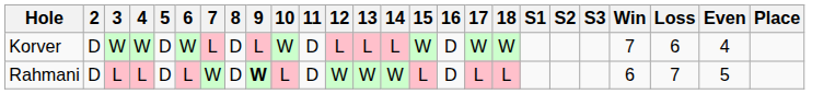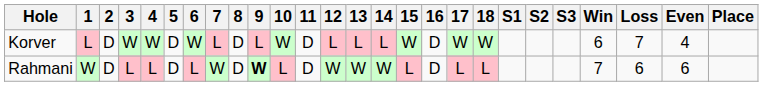 <table class="wikitable" style="text-align:center">
 <tr>
 <th>Hole</th>
+<th>1</th>
 <th>2</th>
 <th>3</th>
 <th>4</th>
 <th>5</th>
 <th>6</th>
 <th>7</th>
 <th>8</th>
 <th>9</th>
 <th>10</th>
 <th>11</th>
 <th>12</th>
 <th>13</th>
 <th>14</th>
 <th>15</th>
 <th>16</th>
 <th>17</th>
 <th>18</th>
 <th>S1</th>
 <th>S2</th>
 <th>S3</th>
 <th>Win</th>
 <th>Loss</th>
 <th>Even</th>
 <th>Place</th>
 </tr>
 <tr>
 <td align=left> Korver</td>
+<td bgcolor=pink>L</td>
 <td>D</td>
 <td bgcolor=ccffcc>W</td>
 <td bgcolor=ccffcc>W</td>
 <td>D</td>
 <td bgcolor=ccffcc>W</td>
 <td bgcolor=pink>L</td>
 <td>D</td>
 <td bgcolor=pink>L</td>
 <td bgcolor=ccffcc>W</td>
 <td>D</td>
 <td bgcolor=pink>L</td>
 <td bgcolor=pink>L</td>
 <td bgcolor=pink>L</td>
 <td bgcolor=ccffcc>W</td>
 <td>D</td>
 <td bgcolor=ccffcc>W</td>
 <td bgcolor=ccffcc>W</td>
 <td></td>
 <td></td>
 <td></td>
+<td>6</td>
 <td>7</td>
-<td>6</td>
 <td>4</td>
 <td></td>
 </tr>
 <tr>
 <td align=left> Rahmani</td>
+<td bgcolor=ccffcc>W</td>
 <td>D</td>
 <td bgcolor=pink>L</td>
 <td bgcolor=pink>L</td>
 <td>D</td>
 <td bgcolor=pink>L</td>
 <td bgcolor=ccffcc>W</td>
 <td>D</td>
 <td bgcolor=ccffcc><strong>W</strong></td>
 <td bgcolor=pink>L</td>
 <td>D</td>
 <td bgcolor=ccffcc>W</td>
 <td bgcolor=ccffcc>W</td>
 <td bgcolor=ccffcc>W</td>
 <td bgcolor=pink>L</td>
 <td>D</td>
 <td bgcolor=pink>L</td>
 <td bgcolor=pink>L</td>
 <td></td>
 <td></td>
 <td></td>
+<td>7</td>
 <td>6</td>
-<td>7</td>
-<td>5</td>
+<td>6</td>
 <td></td>
 </tr>
 </table>
